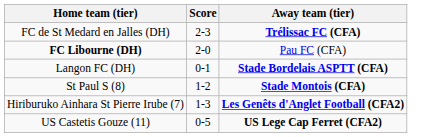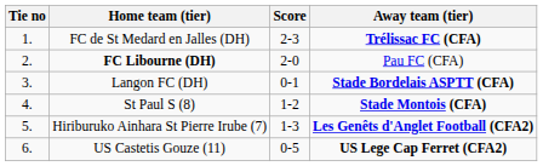 <table class="wikitable" style="text-align: center">
 <tr>
+<th>Tie no</th>
 <th>Home team (tier)</th>
 <th>Score</th>
 <th>Away team (tier)</th>
 </tr>
 <tr>
+<td>1.</td>
 <td>FC de St Medard en Jalles (DH)</td>
 <td>2-3</td>
 <td><strong><a href='#'>Trélissac FC</a> (CFA)</strong></td>
 </tr>
 <tr>
+<td>2.</td>
 <td><strong>FC Libourne (DH)</strong></td>
 <td>2-0</td>
 <td><a href='#'>Pau FC</a> (CFA)</td>
 </tr>
 <tr>
+<td>3.</td>
 <td>Langon FC (DH)</td>
 <td>0-1</td>
 <td><strong><a href='#'>Stade Bordelais ASPTT</a> (CFA)</strong></td>
 </tr>
 <tr>
+<td>4.</td>
 <td>St Paul S (8)</td>
 <td>1-2</td>
 <td><strong><a href='#'>Stade Montois</a> (CFA)</strong></td>
 </tr>
 <tr>
+<td>5.</td>
 <td>Hiriburuko Ainhara St Pierre Irube (7)</td>
 <td>1-3</td>
 <td><strong><a href='#'>Les Genêts d'Anglet Football</a> (CFA2)</strong></td>
 </tr>
 <tr>
+<td>6.</td>
 <td>US Castetis Gouze (11)</td>
 <td>0-5</td>
 <td><strong>US Lege Cap Ferret (CFA2)</strong></td>
 </tr>
 </table>
